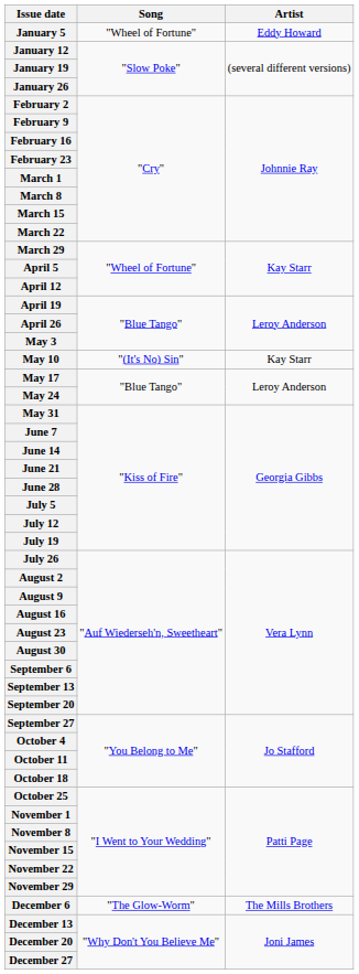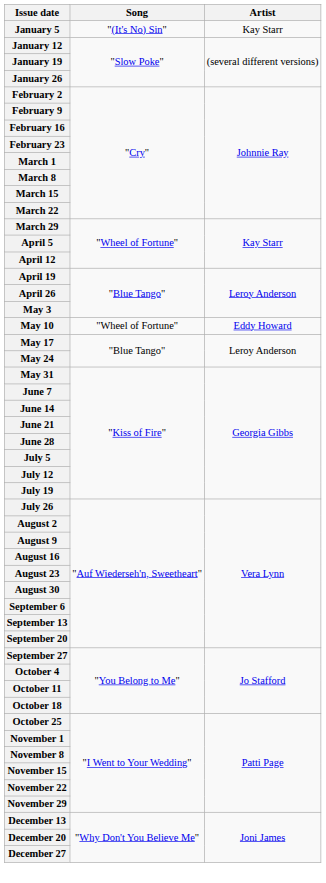 <table class="wikitable plainrowheaders" style="text-align: center">
 <tr>
 <th>Issue date</th>
 <th>Song</th>
 <th>Artist</th>
 </tr>
 <tr>
 <th scope="row">January 5</th>
-<td>"Wheel of Fortune"</td>
-<td><a href='#'>Eddy Howard</a></td>
+<td>"<a href='#'>(It's No) Sin</a>"</td>
+<td>Kay Starr</td>
 </tr>
 <tr>
 <th scope="row">January 12</th>
 <td rowspan=3>"<a href='#'>Slow Poke</a>"</td>
 <td rowspan=3>(several different versions)</td>
 </tr>
 <tr>
 <th scope="row">January 19</th>
 </tr>
 <tr>
 <th scope="row">January 26</th>
 </tr>
 <tr>
 <th scope="row">February 2</th>
 <td rowspan=8>"<a href='#'>Cry</a>"</td>
 <td rowspan=8><a href='#'>Johnnie Ray</a></td>
 </tr>
 <tr>
 <th scope="row">February 9</th>
 </tr>
 <tr>
 <th scope="row">February 16</th>
 </tr>
 <tr>
 <th scope="row">February 23</th>
 </tr>
 <tr>
 <th scope="row">March 1</th>
 </tr>
 <tr>
 <th scope="row">March 8</th>
 </tr>
 <tr>
 <th scope="row">March 15</th>
 </tr>
 <tr>
 <th scope="row">March 22</th>
 </tr>
 <tr>
 <th scope="row">March 29</th>
 <td rowspan=3>"<a href='#'>Wheel of Fortune</a>"</td>
 <td rowspan=3><a href='#'>Kay Starr</a></td>
 </tr>
 <tr>
 <th scope="row">April 5</th>
 </tr>
 <tr>
 <th scope="row">April 12</th>
 </tr>
 <tr>
 <th scope="row">April 19</th>
 <td rowspan=3>"<a href='#'>Blue Tango</a>"</td>
 <td rowspan=3><a href='#'>Leroy Anderson</a></td>
 </tr>
 <tr>
 <th scope="row">April 26</th>
 </tr>
 <tr>
 <th scope="row">May 3</th>
 </tr>
 <tr>
 <th scope="row">May 10</th>
-<td>"<a href='#'>(It's No) Sin</a>"</td>
-<td>Kay Starr</td>
+<td>"Wheel of Fortune"</td>
+<td><a href='#'>Eddy Howard</a></td>
 </tr>
 <tr>
 <th scope="row">May 17</th>
 <td rowspan=2>"Blue Tango"</td>
 <td rowspan=2>Leroy Anderson</td>
 </tr>
 <tr>
 <th scope="row">May 24</th>
 </tr>
 <tr>
 <th scope="row">May 31</th>
 <td rowspan=8>"<a href='#'>Kiss of Fire</a>"</td>
 <td rowspan=8><a href='#'>Georgia Gibbs</a></td>
 </tr>
 <tr>
 <th scope="row">June 7</th>
 </tr>
 <tr>
 <th scope="row">June 14</th>
 </tr>
 <tr>
 <th scope="row">June 21</th>
 </tr>
 <tr>
 <th scope="row">June 28</th>
 </tr>
 <tr>
 <th scope="row">July 5</th>
 </tr>
 <tr>
 <th scope="row">July 12</th>
 </tr>
 <tr>
 <th scope="row">July 19</th>
 </tr>
 <tr>
 <th scope="row">July 26</th>
 <td rowspan=9>"<a href='#'>Auf Wiederseh'n, Sweetheart</a>"</td>
 <td rowspan=9><a href='#'>Vera Lynn</a></td>
 </tr>
 <tr>
 <th scope="row">August 2</th>
 </tr>
 <tr>
 <th scope="row">August 9</th>
 </tr>
 <tr>
 <th scope="row">August 16</th>
 </tr>
 <tr>
 <th scope="row">August 23</th>
 </tr>
 <tr>
 <th scope="row">August 30</th>
 </tr>
 <tr>
 <th scope="row">September 6</th>
 </tr>
 <tr>
 <th scope="row">September 13</th>
 </tr>
 <tr>
 <th scope="row">September 20</th>
 </tr>
 <tr>
 <th scope="row">September 27</th>
 <td rowspan=4>"<a href='#'>You Belong to Me</a>"</td>
 <td rowspan=4><a href='#'>Jo Stafford</a></td>
 </tr>
 <tr>
 <th scope="row">October 4</th>
 </tr>
 <tr>
 <th scope="row">October 11</th>
 </tr>
 <tr>
 <th scope="row">October 18</th>
 </tr>
 <tr>
 <th scope="row">October 25</th>
 <td rowspan=6>"<a href='#'>I Went to Your Wedding</a>"</td>
 <td rowspan=6><a href='#'>Patti Page</a></td>
 </tr>
 <tr>
 <th scope="row">November 1</th>
 </tr>
 <tr>
 <th scope="row">November 8</th>
 </tr>
 <tr>
 <th scope="row">November 15</th>
 </tr>
 <tr>
 <th scope="row">November 22</th>
 </tr>
 <tr>
 <th scope="row">November 29</th>
 </tr>
 <tr>
-<th scope="row">December 6</th>
-<td>"<a href='#'>The Glow-Worm</a>"</td>
-<td><a href='#'>The Mills Brothers</a></td>
-</tr>
-<tr>
 <th scope="row">December 13</th>
 <td rowspan=3>"<a href='#'>Why Don't You Believe Me</a>"</td>
 <td rowspan=3><a href='#'>Joni James</a></td>
 </tr>
 <tr>
 <th scope="row">December 20</th>
 </tr>
 <tr>
 <th scope="row">December 27</th>
 </tr>
 </table>
